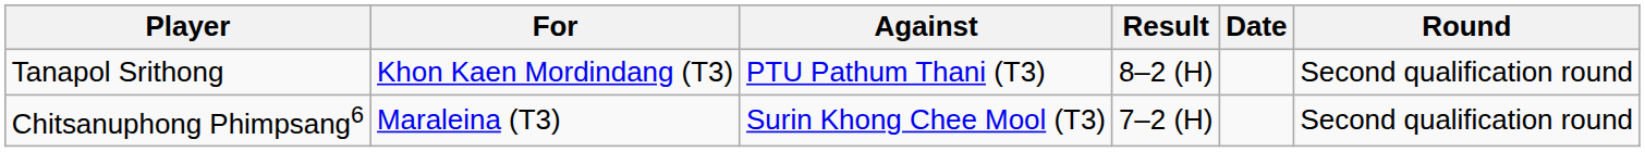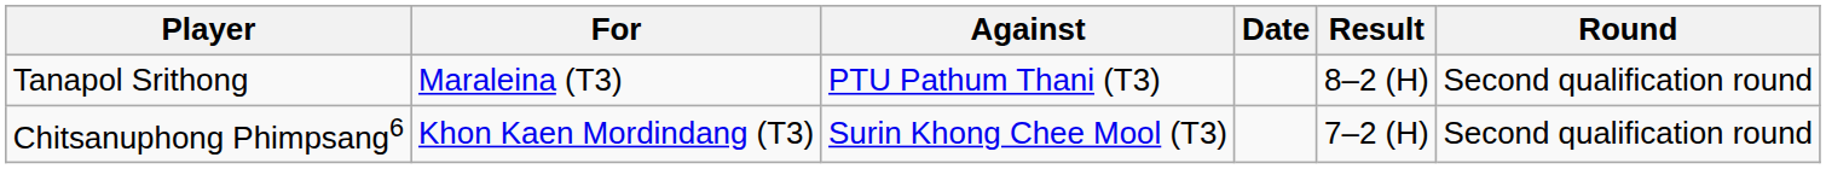 <table class="wikitable sortable">
 <tr>
 <th>Player</th>
 <th>For</th>
 <th>Against</th>
+<th>Date</th>
 <th align=center>Result</th>
-<th>Date</th>
 <th>Round</th>
 </tr>
 <tr>
 <td> Tanapol Srithong</td>
-<td><a href='#'>Khon Kaen Mordindang</a> (T3)</td>
+<td><a href='#'>Maraleina</a> (T3)</td>
 <td><a href='#'>PTU Pathum Thani</a> (T3)</td>
+<td></td>
 <td>8–2 (H)</td>
-<td></td>
 <td>Second qualification round</td>
 </tr>
 <tr>
 <td> Chitsanuphong Phimpsang<sup>6</sup></td>
-<td><a href='#'>Maraleina</a> (T3)</td>
+<td><a href='#'>Khon Kaen Mordindang</a> (T3)</td>
 <td><a href='#'>Surin Khong Chee Mool</a> (T3)</td>
+<td></td>
 <td>7–2 (H)</td>
-<td></td>
 <td>Second qualification round</td>
 </tr>
 </table>
